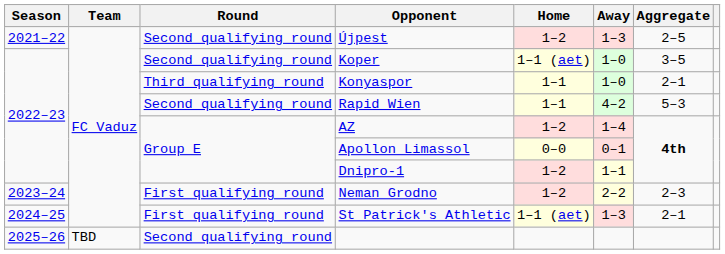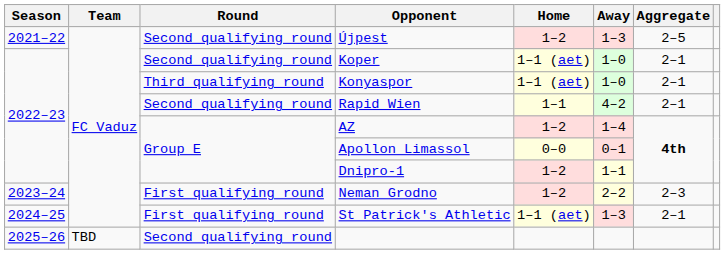 <table class="wikitable">
 <tr>
 <th>Season</th>
 <th>Team</th>
 <th>Round</th>
 <th>Opponent</th>
 <th>Home</th>
 <th>Away</th>
 <th>Aggregate</th>
 <th></th>
 </tr>
 <tr>
 <td><a href='#'>2021–22</a></td>
 <td rowspan="9"><a href='#'>FC Vaduz</a></td>
 <td><a href='#'>Second qualifying round</a></td>
 <td> <a href='#'>Újpest</a></td>
 <td bgcolor="#ffdddd" style="text-align:center;">1–2</td>
 <td bgcolor="#ffdddd" style="text-align:center;">1–3</td>
 <td style="text-align:center;">2–5</td>
 <td></td>
 </tr>
 <tr>
 <td rowspan="6"><a href='#'>2022–23</a></td>
 <td><a href='#'>Second qualifying round</a></td>
 <td> <a href='#'>Koper</a></td>
 <td bgcolor="#ffffdd" style="text-align:center;">1–1 (<a href='#'>aet</a>)</td>
 <td bgcolor="#ddffdd" style="text-align:center;">1–0</td>
-<td style="text-align:center;">3–5</td>
+<td style="text-align:center;">2–1</td>
 <td></td>
 </tr>
 <tr>
 <td><a href='#'>Third qualifying round</a></td>
 <td> <a href='#'>Konyaspor</a></td>
-<td bgcolor="#ffffdd" style="text-align:center;">1–1</td>
+<td bgcolor="#ffffdd" style="text-align:center;">1–1 (<a href='#'>aet</a>)</td>
 <td bgcolor="#ddffdd" style="text-align:center;">1–0</td>
 <td style="text-align:center;">2–1</td>
 <td></td>
 </tr>
 <tr>
 <td><a href='#'>Second qualifying round</a></td>
 <td> <a href='#'>Rapid Wien</a></td>
 <td bgcolor="#ffffdd" style="text-align:center;">1–1</td>
 <td bgcolor="#ddffdd" style="text-align:center;">4–2</td>
-<td style="text-align:center;">5–3</td>
+<td style="text-align:center;">2–1</td>
 <td></td>
 </tr>
 <tr>
 <td rowspan="3"><a href='#'>Group E</a></td>
 <td> <a href='#'>AZ</a></td>
 <td bgcolor="#ffdddd" style="text-align:center;">1–2</td>
 <td bgcolor="#ffdddd" style="text-align:center;">1–4</td>
 <td rowspan="3" style="text-align:center;"><strong>4th</strong></td>
 <td rowspan="3" style="text-align:center;"></td>
 </tr>
 <tr>
 <td> <a href='#'>Apollon Limassol</a></td>
 <td bgcolor="#ffffdd" style="text-align:center;">0–0</td>
 <td bgcolor="#ffdddd" style="text-align:center;">0–1</td>
 </tr>
 <tr>
 <td> <a href='#'>Dnipro-1</a></td>
 <td bgcolor="#ffdddd" style="text-align:center;">1–2</td>
 <td bgcolor="#ffffdd" style="text-align:center;">1–1</td>
 </tr>
 <tr>
 <td><a href='#'>2023–24</a></td>
 <td><a href='#'>First qualifying round</a></td>
 <td> <a href='#'>Neman Grodno</a></td>
 <td bgcolor="#ffdddd" style="text-align:center;">1–2</td>
 <td bgcolor="#ffffdd" style="text-align:center;">2–2</td>
 <td style="text-align:center;">2–3</td>
 <td></td>
 </tr>
 <tr>
 <td><a href='#'>2024–25</a></td>
 <td><a href='#'>First qualifying round</a></td>
 <td> <a href='#'>St Patrick's Athletic</a></td>
 <td bgcolor="#ffffdd" style="text-align:center;">1–1 (<a href='#'>aet</a>)</td>
 <td bgcolor="#ffdddd" style="text-align:center;">1–3</td>
 <td style="text-align:center;">2–1</td>
 <td></td>
 </tr>
 <tr>
 <td><a href='#'>2025–26</a></td>
 <td>TBD</td>
 <td><a href='#'>Second qualifying round</a></td>
 <td></td>
 <td style="text-align:center;"></td>
 <td style="text-align:center;"></td>
 <td style="text-align:center;"></td>
 <td></td>
 </tr>
 </table>
